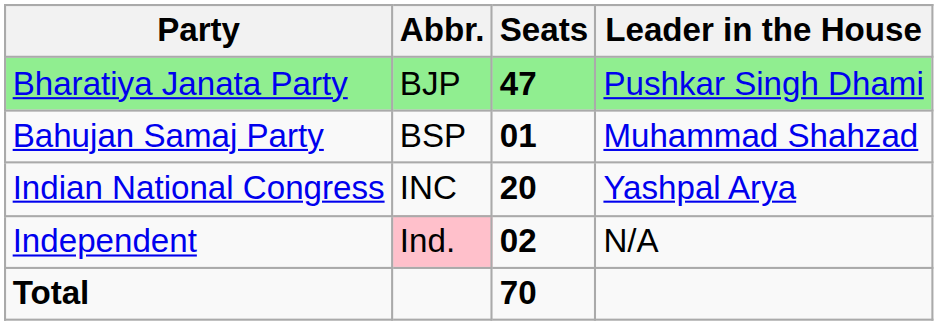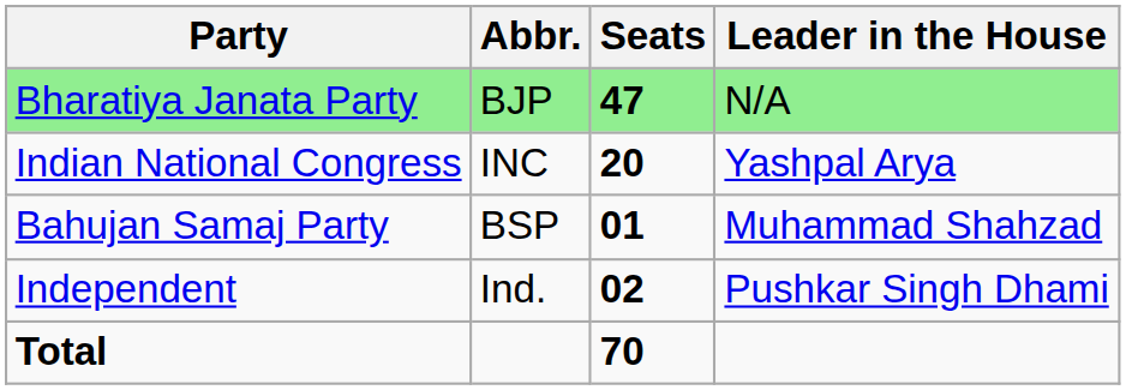 <table class="wikitable sortable">
 <tr>
 <th style="text-align:center;">Party</th>
 <th style="text-align:center;">Abbr.</th>
 <th style="text-align:center;">Seats</th>
 <th style="text-align:center;">Leader in the House</th>
 </tr>
 <tr style="background: #90EE90;">
 <td align="left"><a href='#'>Bharatiya Janata Party</a></td>
 <td>BJP</td>
 <td><strong>47</strong></td>
-<td><a href='#'>Pushkar Singh Dhami</a></td>
+<td>N/A</td>
+</tr>
+<tr>
+<td align="left"><a href='#'>Indian National Congress</a></td>
+<td>INC</td>
+<td><strong>20</strong></td>
+<td><a href='#'>Yashpal Arya</a></td>
 </tr>
 <tr>
 <td align="left"><a href='#'>Bahujan Samaj Party</a></td>
 <td>BSP</td>
 <td><strong>01</strong></td>
 <td><a href='#'>Muhammad Shahzad</a></td>
 </tr>
 <tr>
-<td align="left"><a href='#'>Indian National Congress</a></td>
-<td>INC</td>
-<td><strong>20</strong></td>
-<td><a href='#'>Yashpal Arya</a></td>
-</tr>
-<tr>
 <td align="left"><a href='#'>Independent</a></td>
-<td style="background: pink;">Ind.</td>
+<td>Ind.</td>
 <td><strong>02</strong></td>
-<td>N/A</td>
+<td><a href='#'>Pushkar Singh Dhami</a></td>
 </tr>
 <tr>
 <td align="centre"><strong>Total </strong></td>
 <td></td>
 <td><strong>70</strong></td>
 <td></td>
 </tr>
 </table>
